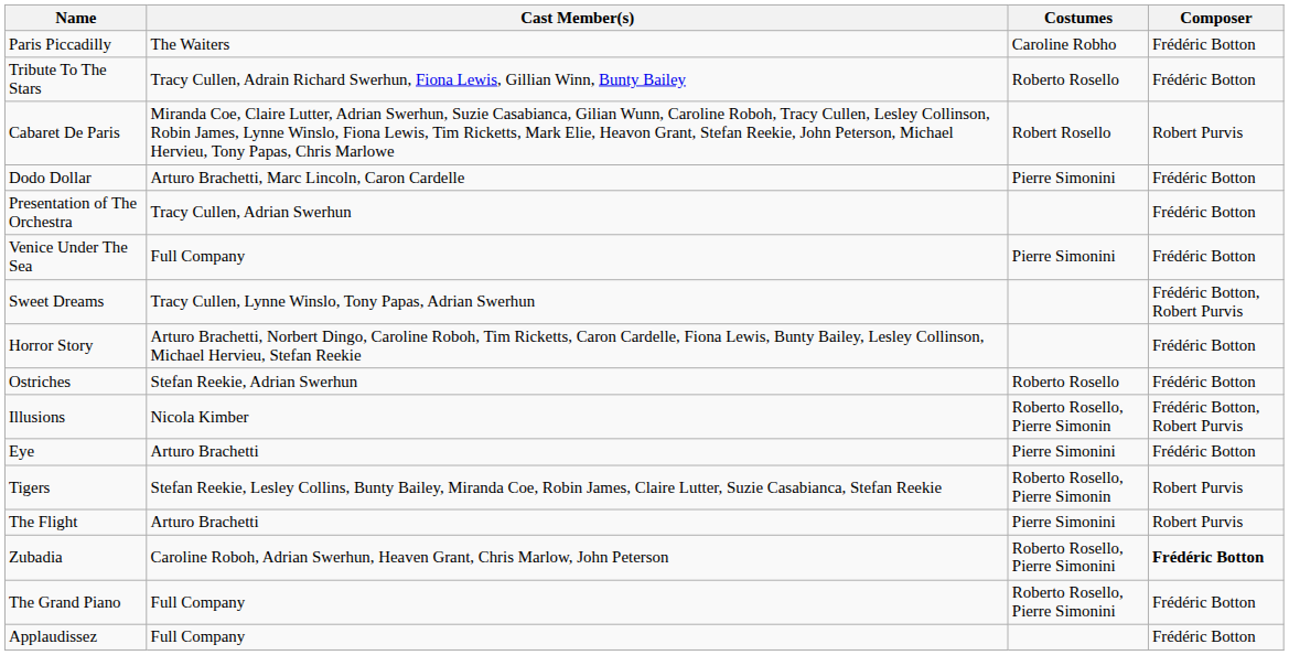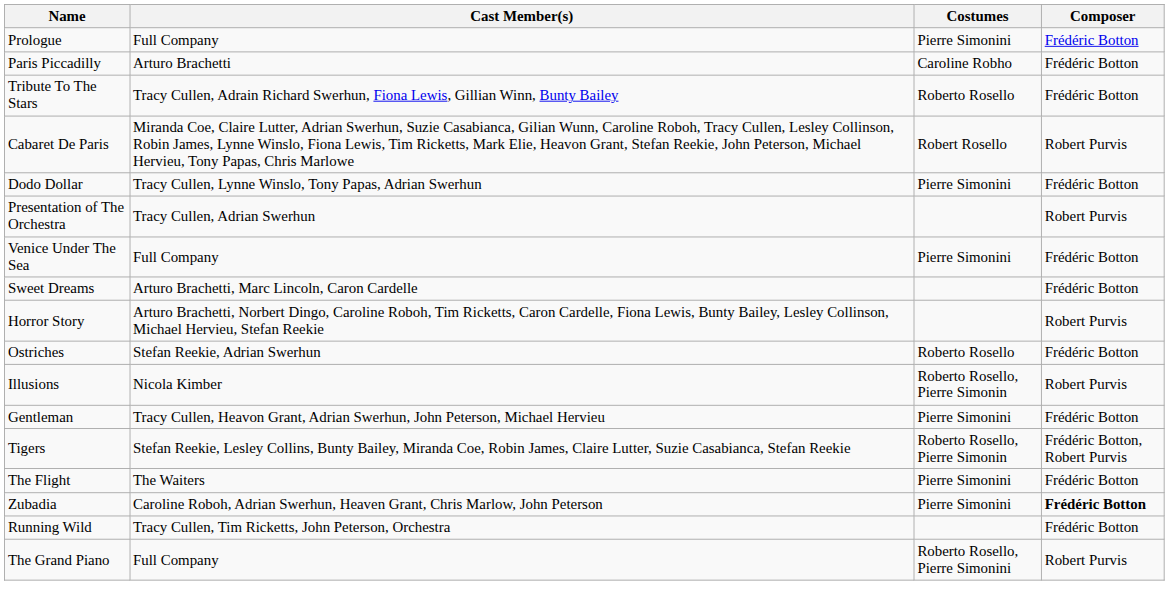 <table class="wikitable">
 <tr>
 <th>Name</th>
 <th>Cast Member(s)</th>
 <th>Costumes</th>
 <th>Composer</th>
 </tr>
 <tr>
+<td>Prologue</td>
+<td>Full Company</td>
+<td>Pierre Simonini</td>
+<td><a href='#'>Frédéric Botton</a></td>
+</tr>
+<tr>
 <td>Paris Piccadilly</td>
-<td>The Waiters</td>
+<td>Arturo Brachetti</td>
 <td>Caroline Robho</td>
 <td>Frédéric Botton</td>
 </tr>
 <tr>
 <td>Tribute To The Stars</td>
 <td>Tracy Cullen, Adrain Richard Swerhun, <a href='#'>Fiona Lewis</a>, Gillian Winn, <a href='#'>Bunty Bailey</a></td>
 <td>Roberto Rosello</td>
 <td>Frédéric Botton</td>
 </tr>
 <tr>
 <td>Cabaret De Paris</td>
 <td>Miranda Coe, Claire Lutter, Adrian Swerhun, Suzie Casabianca, Gilian Wunn, Caroline Roboh, Tracy Cullen, Lesley Collinson, Robin James, Lynne Winslo, Fiona Lewis, Tim Ricketts, Mark Elie, Heavon Grant, Stefan Reekie, John Peterson, Michael Hervieu, Tony Papas, Chris Marlowe</td>
 <td>Robert Rosello</td>
 <td>Robert Purvis</td>
 </tr>
 <tr>
 <td>Dodo Dollar</td>
-<td>Arturo Brachetti, Marc Lincoln, Caron Cardelle</td>
+<td>Tracy Cullen, Lynne Winslo, Tony Papas, Adrian Swerhun</td>
 <td>Pierre Simonini</td>
 <td>Frédéric Botton</td>
 </tr>
 <tr>
 <td>Presentation of The Orchestra</td>
 <td>Tracy Cullen, Adrian Swerhun</td>
 <td></td>
-<td>Frédéric Botton</td>
+<td>Robert Purvis</td>
 </tr>
 <tr>
 <td>Venice Under The Sea</td>
 <td>Full Company</td>
 <td>Pierre Simonini</td>
 <td>Frédéric Botton</td>
 </tr>
 <tr>
 <td>Sweet Dreams</td>
-<td>Tracy Cullen, Lynne Winslo, Tony Papas, Adrian Swerhun</td>
+<td>Arturo Brachetti, Marc Lincoln, Caron Cardelle</td>
 <td></td>
-<td>Frédéric Botton, Robert Purvis</td>
+<td>Frédéric Botton</td>
 </tr>
 <tr>
 <td>Horror Story</td>
 <td>Arturo Brachetti, Norbert Dingo, Caroline Roboh, Tim Ricketts, Caron Cardelle, Fiona Lewis, Bunty Bailey, Lesley Collinson, Michael Hervieu, Stefan Reekie</td>
 <td></td>
-<td>Frédéric Botton</td>
+<td>Robert Purvis</td>
 </tr>
 <tr>
 <td>Ostriches</td>
 <td>Stefan Reekie, Adrian Swerhun</td>
 <td>Roberto Rosello</td>
 <td>Frédéric Botton</td>
 </tr>
 <tr>
 <td>Illusions</td>
 <td>Nicola Kimber</td>
 <td>Roberto Rosello, Pierre Simonin</td>
-<td>Frédéric Botton, Robert Purvis</td>
+<td>Robert Purvis</td>
 </tr>
 <tr>
-<td>Eye</td>
-<td>Arturo Brachetti</td>
+<td>Gentleman</td>
+<td>Tracy Cullen, Heavon Grant, Adrian Swerhun, John Peterson, Michael Hervieu</td>
 <td>Pierre Simonini</td>
 <td>Frédéric Botton</td>
 </tr>
 <tr>
 <td>Tigers</td>
 <td>Stefan Reekie, Lesley Collins, Bunty Bailey, Miranda Coe, Robin James, Claire Lutter, Suzie Casabianca, Stefan Reekie</td>
 <td>Roberto Rosello, Pierre Simonin</td>
-<td>Robert Purvis</td>
+<td>Frédéric Botton, Robert Purvis</td>
 </tr>
 <tr>
 <td>The Flight</td>
-<td>Arturo Brachetti</td>
+<td>The Waiters</td>
 <td>Pierre Simonini</td>
-<td>Robert Purvis</td>
+<td>Frédéric Botton</td>
 </tr>
 <tr>
 <td>Zubadia</td>
 <td>Caroline Roboh, Adrian Swerhun, Heaven Grant, Chris Marlow, John Peterson</td>
-<td>Roberto Rosello, Pierre Simonini</td>
+<td>Pierre Simonini</td>
 <td><strong>Frédéric Botton</strong></td>
+</tr>
+<tr>
+<td>Running Wild</td>
+<td>Tracy Cullen, Tim Ricketts, John Peterson, Orchestra</td>
+<td></td>
+<td>Frédéric Botton</td>
 </tr>
 <tr>
 <td>The Grand Piano</td>
 <td>Full Company</td>
 <td>Roberto Rosello, Pierre Simonini</td>
-<td>Frédéric Botton</td>
-</tr>
-<tr>
-<td>Applaudissez</td>
-<td>Full Company</td>
-<td></td>
-<td>Frédéric Botton</td>
+<td>Robert Purvis</td>
 </tr>
 </table>
